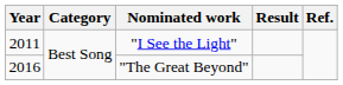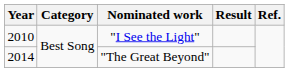 <table class="wikitable plainrowheaders" style="text-align:center;">
 <tr>
 <th>Year</th>
 <th>Category</th>
 <th>Nominated work</th>
 <th>Result</th>
 <th>Ref.</th>
 </tr>
 <tr>
-<td>2011</td>
+<td>2010</td>
 <td rowspan="2">Best Song</td>
 <td>"<a href='#'>I See the Light</a>"  <br> </td>
 <td></td>
 <td rowspan="2"></td>
 </tr>
 <tr>
-<td>2016</td>
+<td>2014</td>
 <td>"The Great Beyond"  <br> </td>
 <td></td>
 </tr>
 </table>
